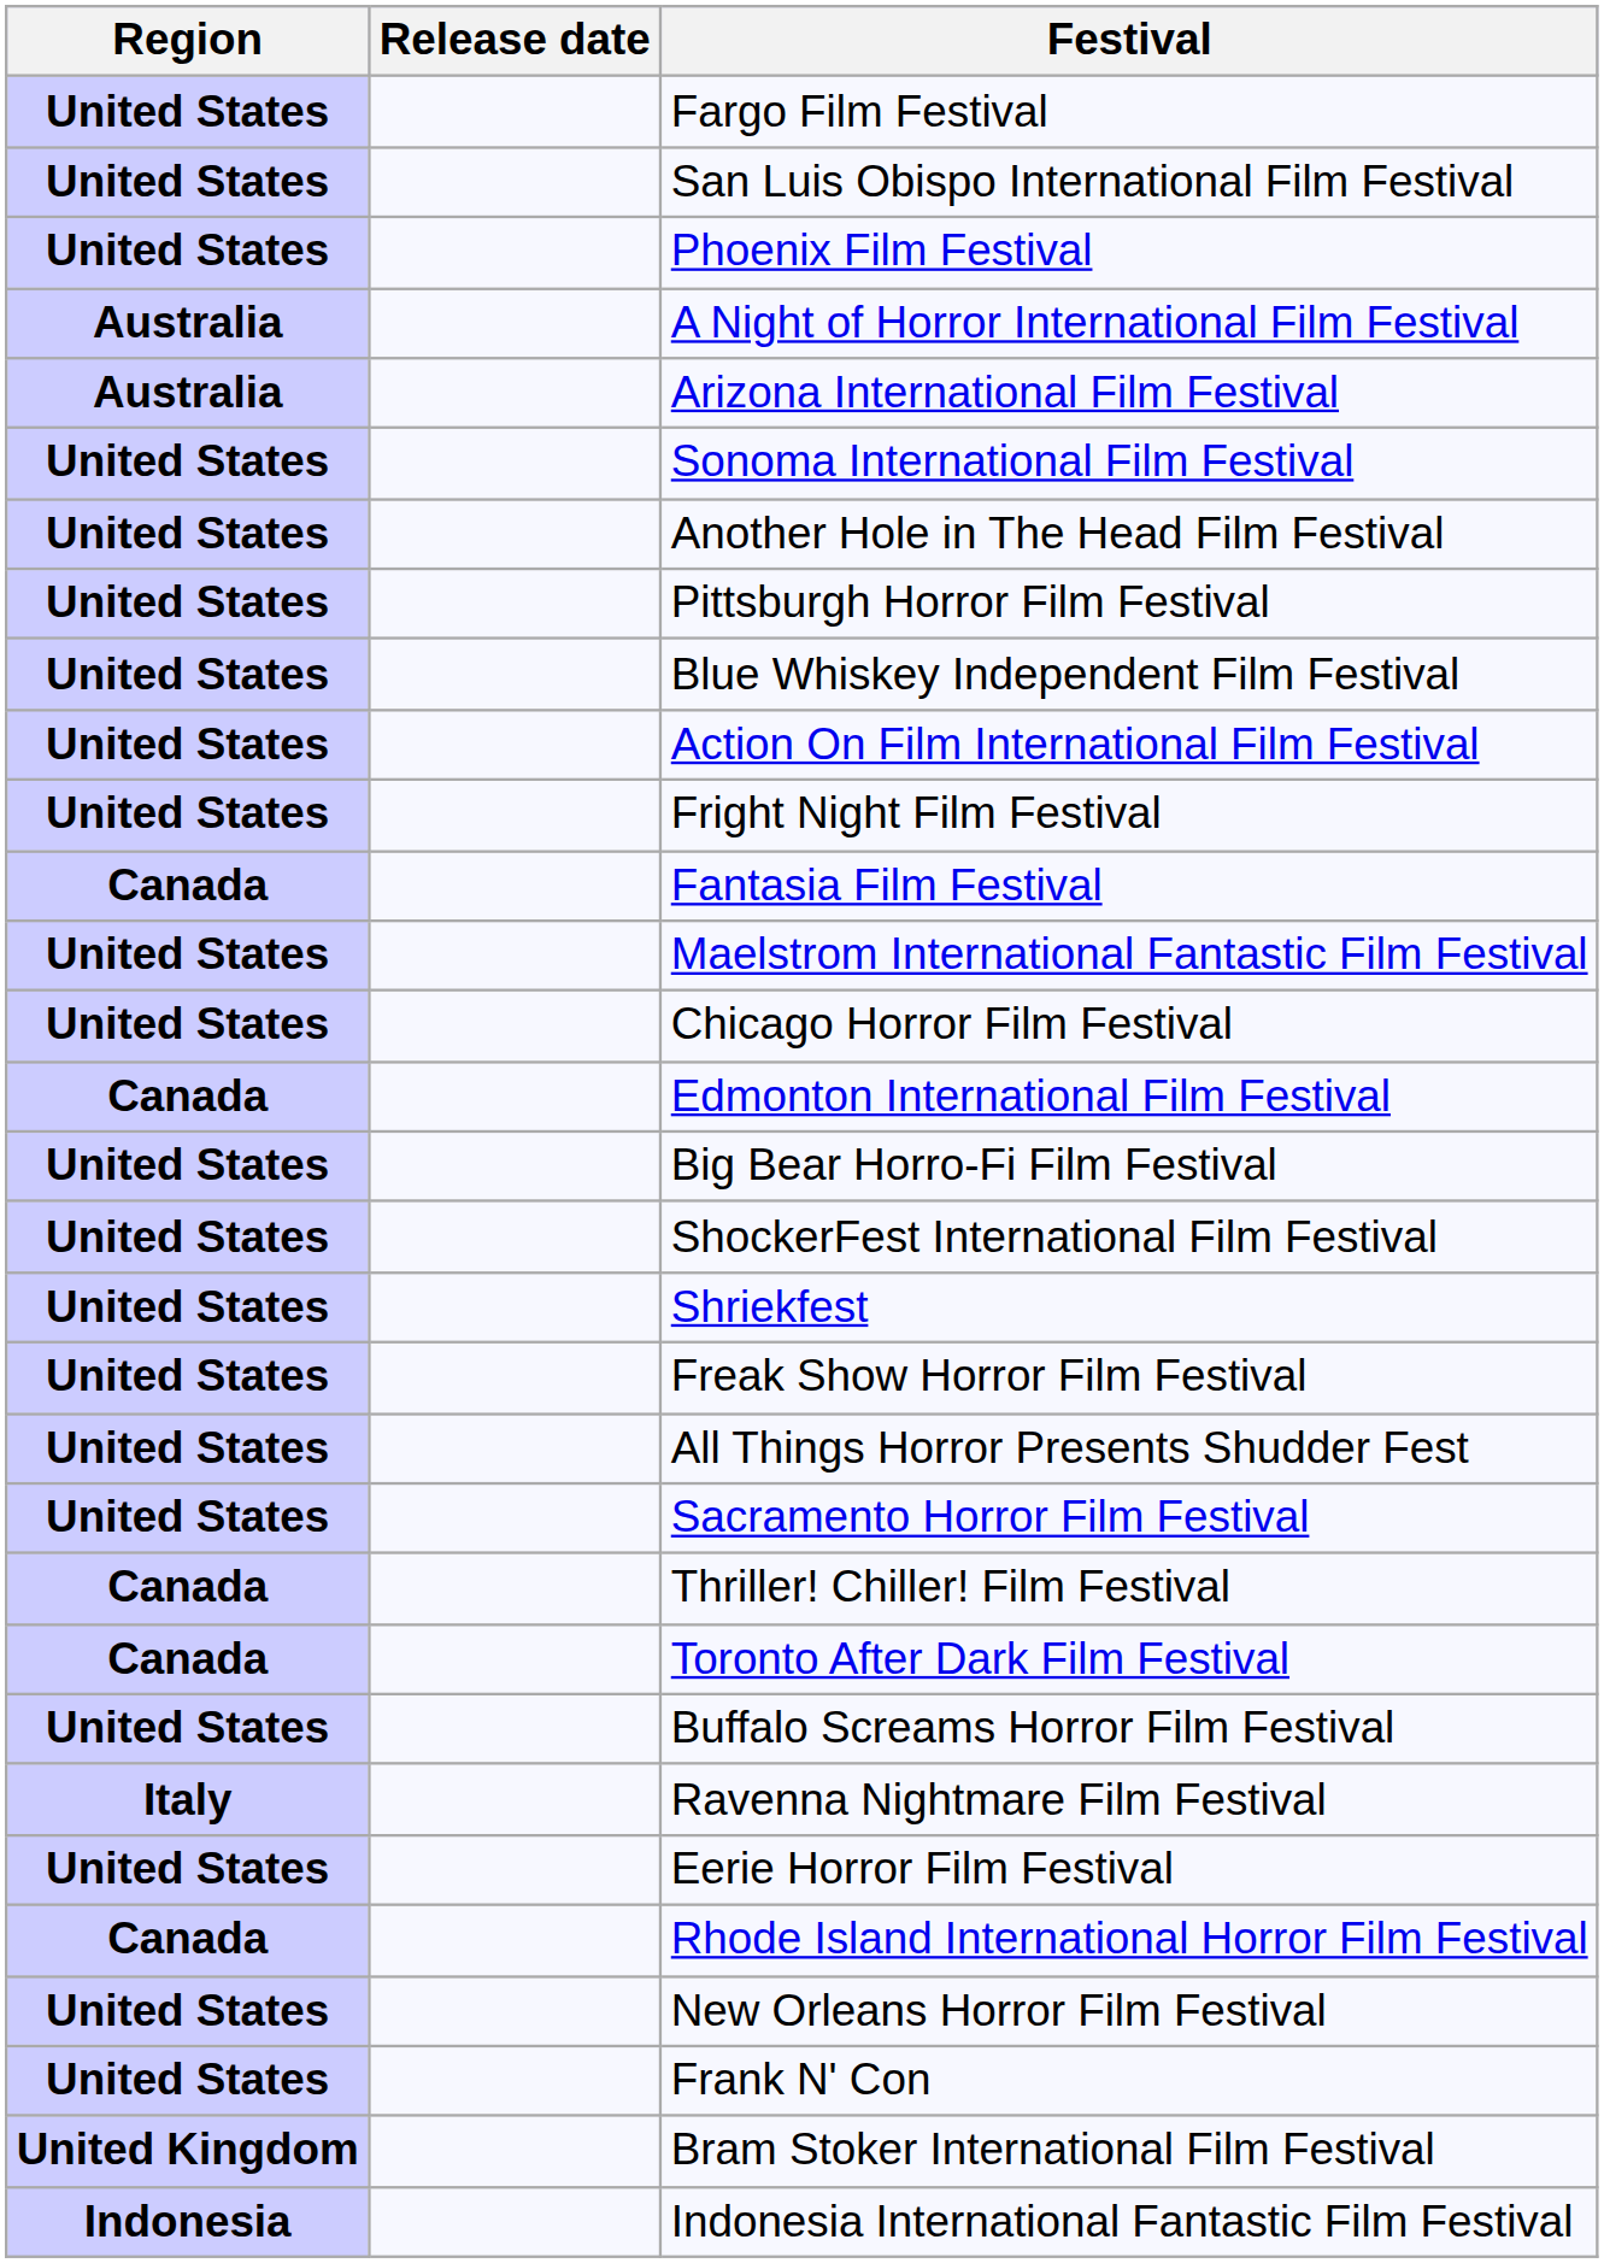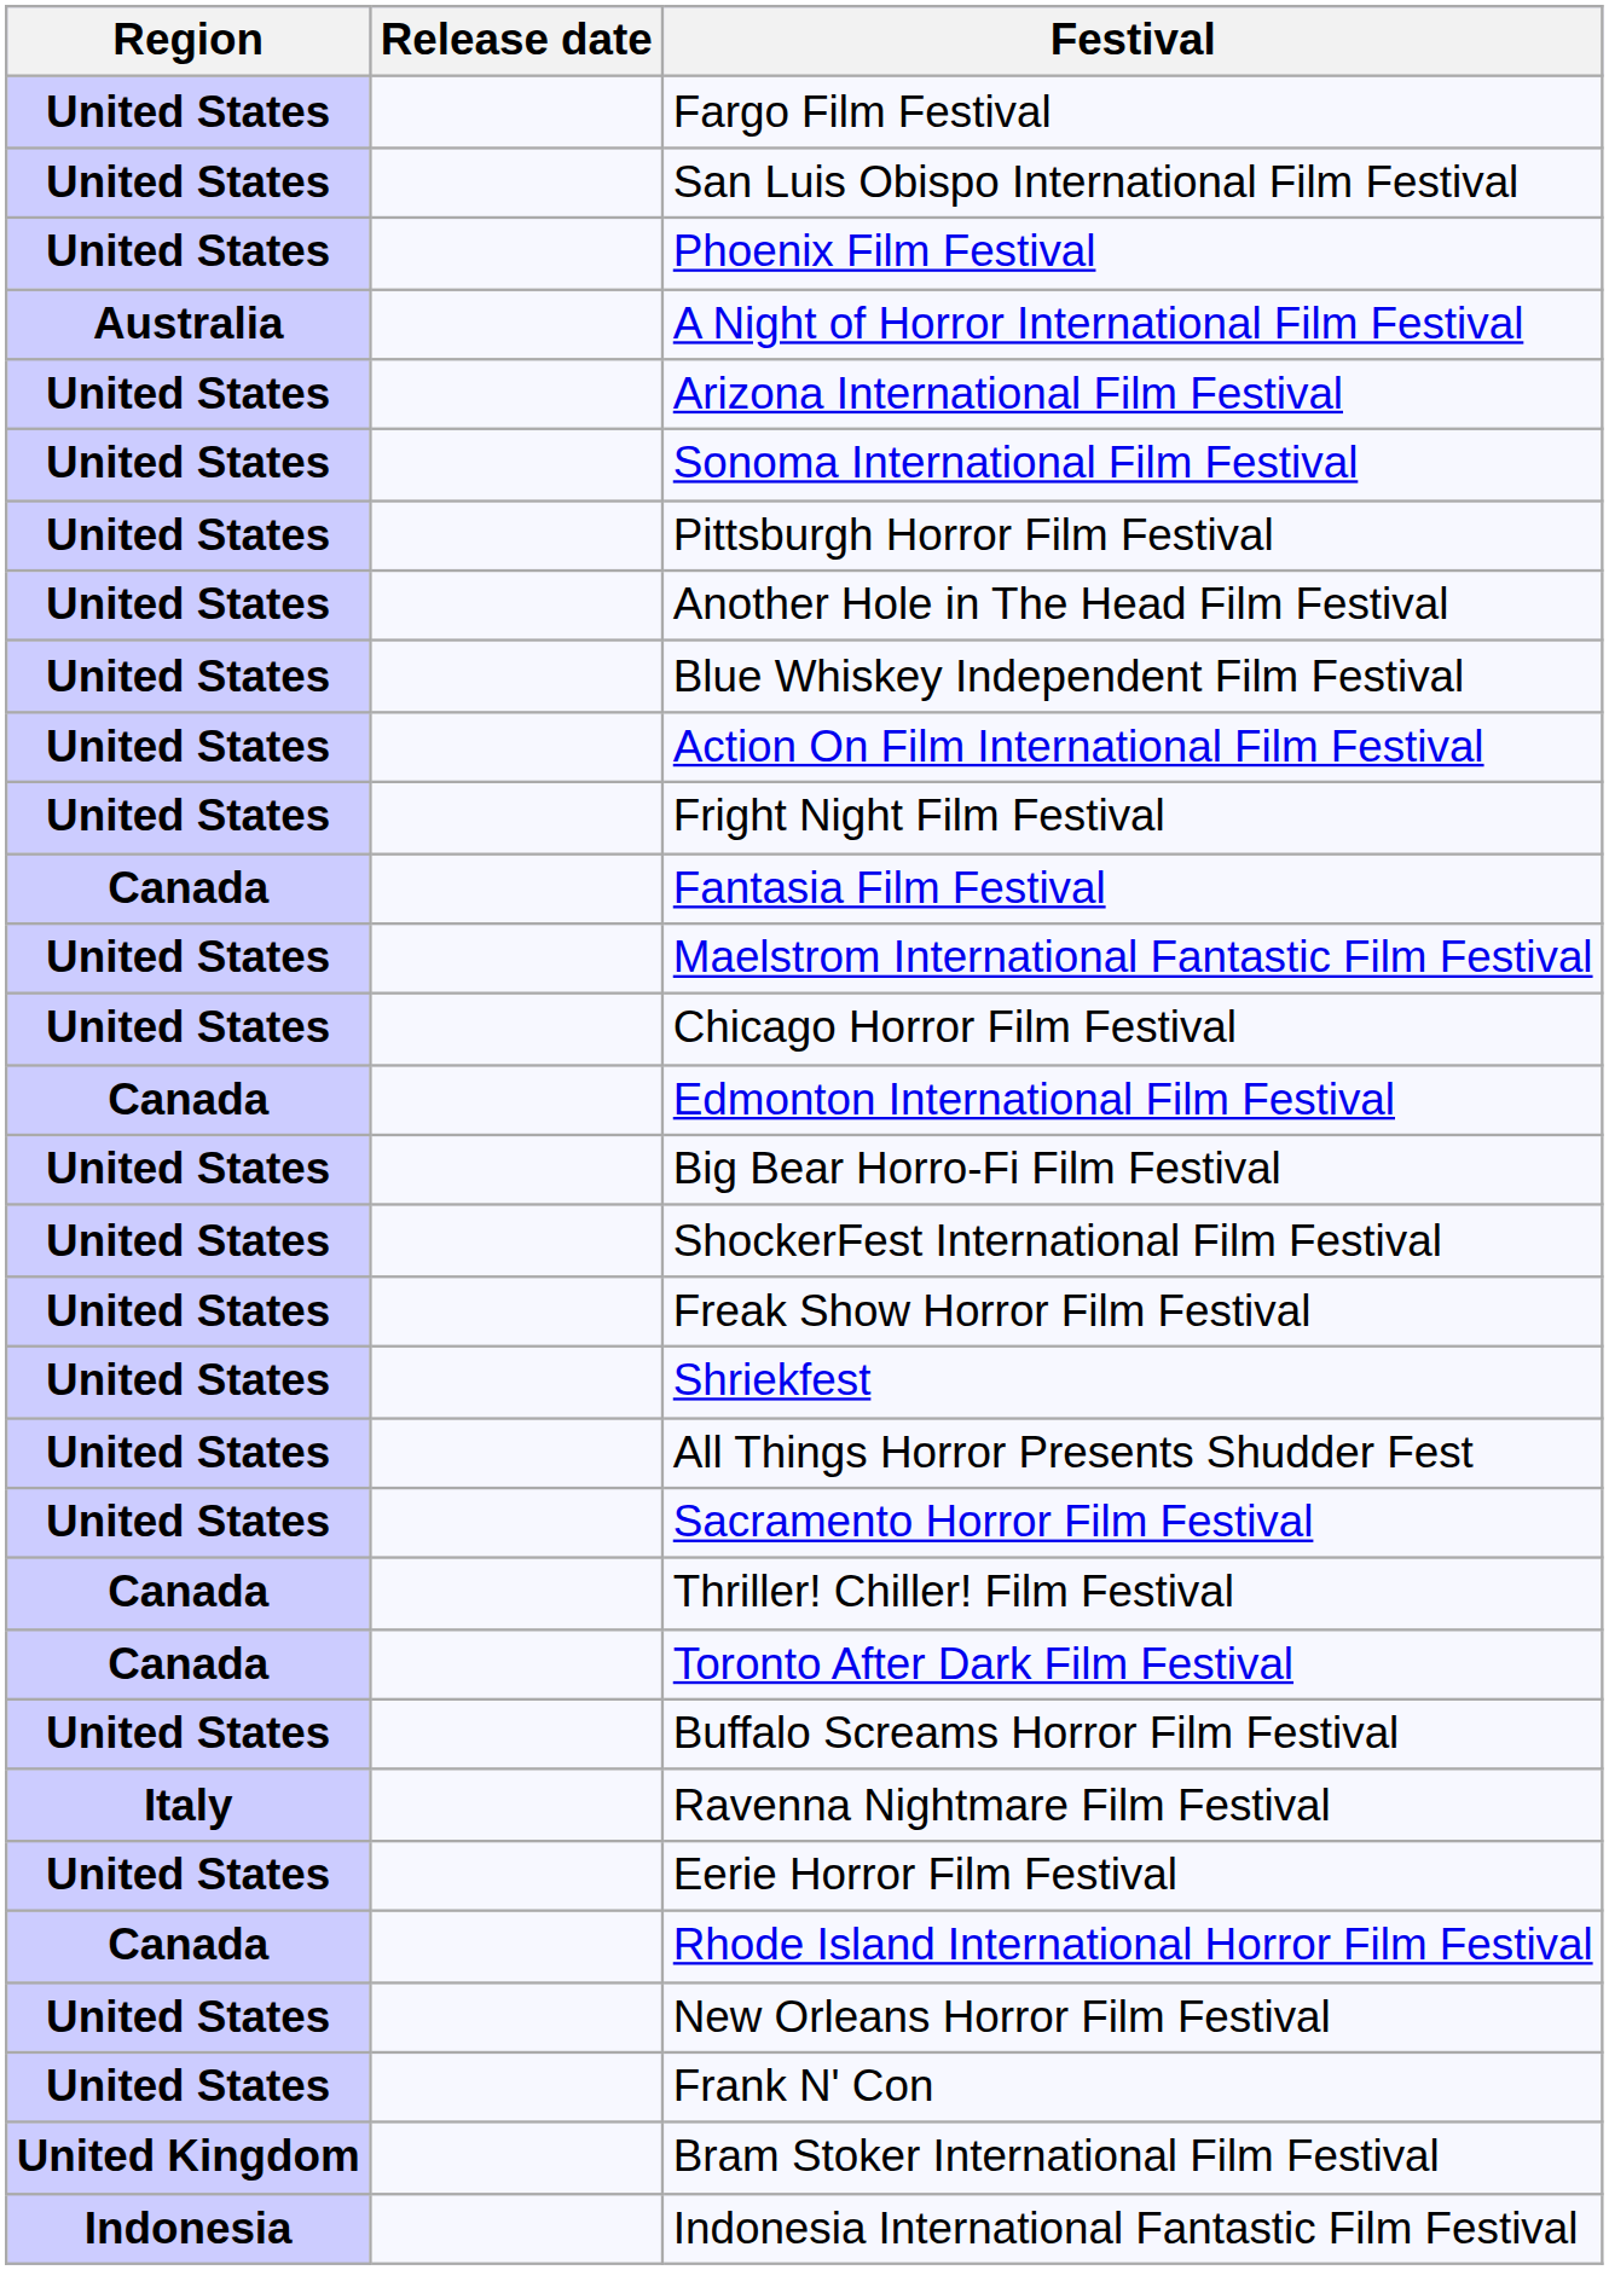 <table class="wikitable sortable collapsible collapsed">
 <tr style=background:#ccccff>
 <th>Region</th>
 <th>Release date</th>
 <th>Festival</th>
 </tr>
 <tr>
 <th style="background: #ccccff;">United States</th>
 <td style="background: #f7f8ff; white-space: nowrap;"></td>
 <td style="background: #f7f8ff; white-space: nowrap;">Fargo Film Festival</td>
 </tr>
 <tr>
 <th style="background: #ccccff;">United States</th>
 <td style="background: #f7f8ff; white-space: nowrap;"></td>
 <td style="background: #f7f8ff; white-space: nowrap;">San Luis Obispo International Film Festival</td>
 </tr>
 <tr>
 <th style="background: #ccccff;">United States</th>
 <td style="background: #f7f8ff; white-space: nowrap;"></td>
 <td style="background: #f7f8ff; white-space: nowrap;"><a href='#'>Phoenix Film Festival</a></td>
 </tr>
 <tr>
 <th style="background: #ccccff;">Australia</th>
 <td style="background: #f7f8ff; white-space: nowrap;"></td>
 <td style="background: #f7f8ff; white-space: nowrap;"><a href='#'>A Night of Horror International Film Festival</a></td>
 </tr>
 <tr>
-<th style="background: #ccccff;">Australia</th>
+<th style="background: #ccccff;">United States</th>
 <td style="background: #f7f8ff; white-space: nowrap;"></td>
 <td style="background: #f7f8ff; white-space: nowrap;"><a href='#'>Arizona International Film Festival</a></td>
 </tr>
 <tr>
 <th style="background: #ccccff;">United States</th>
 <td style="background: #f7f8ff; white-space: nowrap;"></td>
 <td style="background: #f7f8ff; white-space: nowrap;"><a href='#'>Sonoma International Film Festival</a></td>
 </tr>
 <tr>
 <th style="background: #ccccff;">United States</th>
 <td style="background: #f7f8ff; white-space: nowrap;"></td>
-<td style="background: #f7f8ff; white-space: nowrap;">Another Hole in The Head Film Festival</td>
+<td style="background: #f7f8ff; white-space: nowrap;">Pittsburgh Horror Film Festival</td>
 </tr>
 <tr>
 <th style="background: #ccccff;">United States</th>
 <td style="background: #f7f8ff; white-space: nowrap;"></td>
-<td style="background: #f7f8ff; white-space: nowrap;">Pittsburgh Horror Film Festival</td>
+<td style="background: #f7f8ff; white-space: nowrap;">Another Hole in The Head Film Festival</td>
 </tr>
 <tr>
 <th style="background: #ccccff;">United States</th>
 <td style="background: #f7f8ff; white-space: nowrap;"></td>
 <td style="background: #f7f8ff; white-space: nowrap;">Blue Whiskey Independent Film Festival</td>
 </tr>
 <tr>
 <th style="background: #ccccff;">United States</th>
 <td style="background: #f7f8ff; white-space: nowrap;"></td>
 <td style="background: #f7f8ff; white-space: nowrap;"><a href='#'>Action On Film International Film Festival</a></td>
 </tr>
 <tr>
 <th style="background: #ccccff;">United States</th>
 <td style="background: #f7f8ff; white-space: nowrap;"></td>
 <td style="background: #f7f8ff; white-space: nowrap;">Fright Night Film Festival</td>
 </tr>
 <tr>
 <th style="background: #ccccff;">Canada</th>
 <td style="background: #f7f8ff; white-space: nowrap;"></td>
 <td style="background: #f7f8ff; white-space: nowrap;"><a href='#'>Fantasia Film Festival</a></td>
 </tr>
 <tr>
 <th style="background: #ccccff;">United States</th>
 <td style="background: #f7f8ff; white-space: nowrap;"></td>
 <td style="background: #f7f8ff; white-space: nowrap;"><a href='#'>Maelstrom International Fantastic Film Festival</a></td>
 </tr>
 <tr>
 <th style="background: #ccccff;">United States</th>
 <td style="background: #f7f8ff; white-space: nowrap;"></td>
 <td style="background: #f7f8ff; white-space: nowrap;">Chicago Horror Film Festival</td>
 </tr>
 <tr>
 <th style="background: #ccccff;">Canada</th>
 <td style="background: #f7f8ff; white-space: nowrap;"></td>
 <td style="background: #f7f8ff; white-space: nowrap;"><a href='#'>Edmonton International Film Festival</a></td>
 </tr>
 <tr>
 <th style="background: #ccccff;">United States</th>
 <td style="background: #f7f8ff; white-space: nowrap;"></td>
 <td style="background: #f7f8ff; white-space: nowrap;">Big Bear Horro-Fi Film Festival</td>
 </tr>
 <tr>
 <th style="background: #ccccff;">United States</th>
 <td style="background: #f7f8ff; white-space: nowrap;"></td>
 <td style="background: #f7f8ff; white-space: nowrap;">ShockerFest International Film Festival</td>
 </tr>
 <tr>
 <th style="background: #ccccff;">United States</th>
 <td style="background: #f7f8ff; white-space: nowrap;"></td>
-<td style="background: #f7f8ff; white-space: nowrap;"><a href='#'>Shriekfest</a></td>
+<td style="background: #f7f8ff; white-space: nowrap;">Freak Show Horror Film Festival</td>
 </tr>
 <tr>
 <th style="background: #ccccff;">United States</th>
 <td style="background: #f7f8ff; white-space: nowrap;"></td>
-<td style="background: #f7f8ff; white-space: nowrap;">Freak Show Horror Film Festival</td>
+<td style="background: #f7f8ff; white-space: nowrap;"><a href='#'>Shriekfest</a></td>
 </tr>
 <tr>
 <th style="background: #ccccff;">United States</th>
 <td style="background: #f7f8ff; white-space: nowrap;"></td>
 <td style="background: #f7f8ff; white-space: nowrap;">All Things Horror Presents Shudder Fest</td>
 </tr>
 <tr>
 <th style="background: #ccccff;">United States</th>
 <td style="background: #f7f8ff; white-space: nowrap;"></td>
 <td style="background: #f7f8ff; white-space: nowrap;"><a href='#'>Sacramento Horror Film Festival</a></td>
 </tr>
 <tr>
 <th style="background: #ccccff;">Canada</th>
 <td style="background: #f7f8ff; white-space: nowrap;"></td>
 <td style="background: #f7f8ff; white-space: nowrap;">Thriller! Chiller! Film Festival</td>
 </tr>
 <tr>
 <th style="background: #ccccff;">Canada</th>
 <td style="background: #f7f8ff; white-space: nowrap;"></td>
 <td style="background: #f7f8ff; white-space: nowrap;"><a href='#'>Toronto After Dark Film Festival</a></td>
 </tr>
 <tr>
 <th style="background: #ccccff;">United States</th>
 <td style="background: #f7f8ff; white-space: nowrap;"></td>
 <td style="background: #f7f8ff; white-space: nowrap;">Buffalo Screams Horror Film Festival</td>
 </tr>
 <tr>
 <th style="background: #ccccff;">Italy</th>
 <td style="background: #f7f8ff; white-space: nowrap;"></td>
 <td style="background: #f7f8ff; white-space: nowrap;">Ravenna Nightmare Film Festival</td>
 </tr>
 <tr>
 <th style="background: #ccccff;">United States</th>
 <td style="background: #f7f8ff; white-space: nowrap;"></td>
 <td style="background: #f7f8ff; white-space: nowrap;">Eerie Horror Film Festival</td>
 </tr>
 <tr>
 <th style="background: #ccccff;">Canada</th>
 <td style="background: #f7f8ff; white-space: nowrap;"></td>
 <td style="background: #f7f8ff; white-space: nowrap;"><a href='#'>Rhode Island International Horror Film Festival</a></td>
 </tr>
 <tr>
 <th style="background: #ccccff;">United States</th>
 <td style="background: #f7f8ff; white-space: nowrap;"></td>
 <td style="background: #f7f8ff; white-space: nowrap;">New Orleans Horror Film Festival</td>
 </tr>
 <tr>
 <th style="background: #ccccff;">United States</th>
 <td style="background: #f7f8ff; white-space: nowrap;"></td>
 <td style="background: #f7f8ff; white-space: nowrap;">Frank N' Con</td>
 </tr>
 <tr>
 <th style="background: #ccccff;">United Kingdom</th>
 <td style="background: #f7f8ff; white-space: nowrap;"></td>
 <td style="background: #f7f8ff; white-space: nowrap;">Bram Stoker International Film Festival</td>
 </tr>
 <tr>
 <th style="background: #ccccff;">Indonesia</th>
 <td style="background: #f7f8ff; white-space: nowrap;"></td>
 <td style="background: #f7f8ff; white-space: nowrap;">Indonesia International Fantastic Film Festival</td>
 </tr>
 </table>
